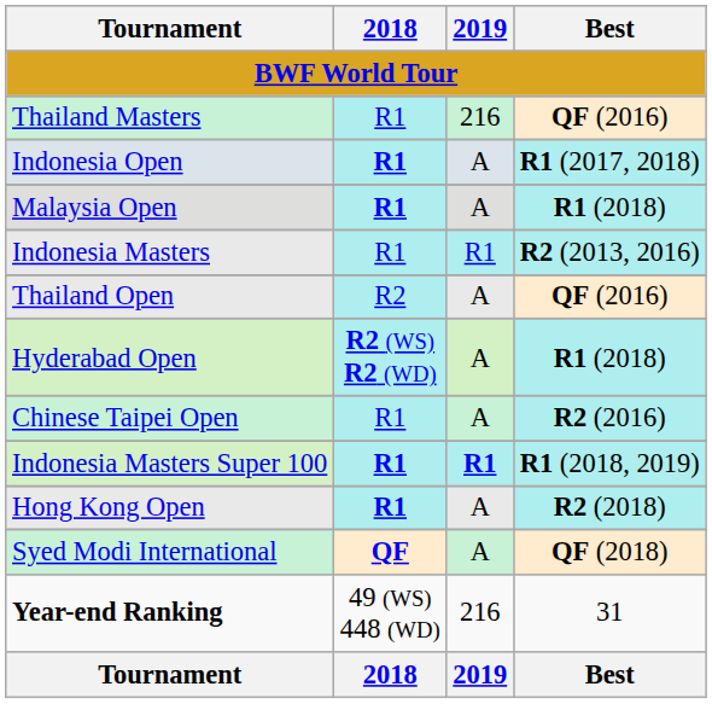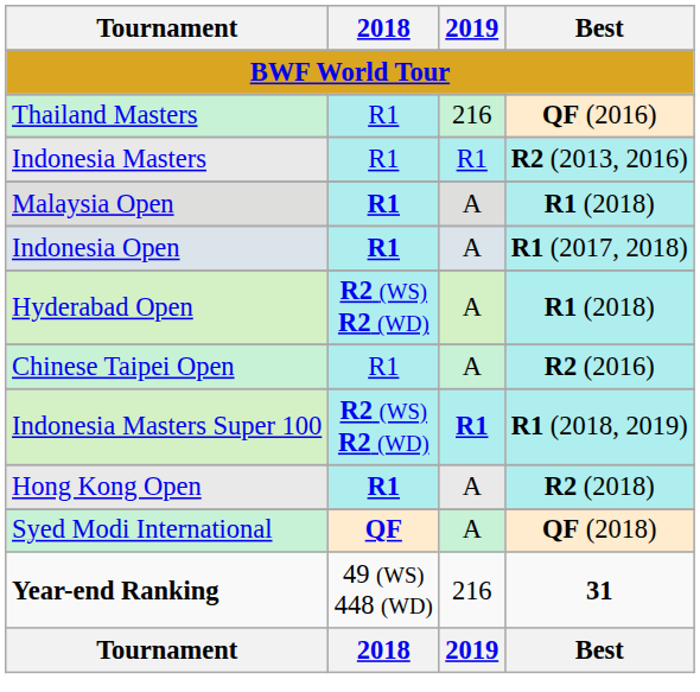 <table style='font-size: 90%; text-align:center;' class='wikitable'>
 <tr>
 <th>Tournament</th>
 <th><a href='#'>2018</a></th>
 <th><a href='#'>2019</a></th>
 <th>Best</th>
 </tr>
 <tr bgcolor=DAA520>
 <td colspan="4" align=center><strong><a href='#'>BWF World Tour</a></strong></td>
 </tr>
 <tr>
 </tr>
 <tr bgcolor=#C7F2D5>
 <td align=left> <a href='#'>Thailand Masters</a></td>
 <td bgcolor=AFEEEE><a href='#'>R1</a></td>
 <td align=center>216</td>
 <td bgcolor=FFEBCD><strong>QF</strong> (2016)</td>
 </tr>
 <tr>
 </tr>
-<tr bgcolor=#DAE4EA>
-<td align=left> <a href='#'>Indonesia Open</a></td>
-<td bgcolor=AFEEEE><a href='#'><strong>R1</strong></a></td>
-<td>A</td>
-<td bgcolor=AFEEEE><strong>R1</strong> (2017, 2018)</td>
+<tr bgcolor=#E9E9E9>
+<td align=left> <a href='#'>Indonesia Masters</a></td>
+<td bgcolor=AFEEEE><a href='#'>R1</a></td>
+<td bgcolor=AFEEEE><a href='#'>R1</a></td>
+<td bgcolor=AFEEEE><strong>R2</strong> (2013, 2016)</td>
 </tr>
 <tr>
 </tr>
 <tr bgcolor=#DEDEDC>
 <td align=left> <a href='#'>Malaysia Open</a></td>
 <td bgcolor=AFEEEE><a href='#'><strong>R1</strong></a></td>
 <td>A</td>
 <td bgcolor=AFEEEE><strong>R1</strong> (2018)</td>
 </tr>
 <tr>
 </tr>
-<tr bgcolor=#E9E9E9>
-<td align=left> <a href='#'>Indonesia Masters</a></td>
-<td bgcolor=AFEEEE><a href='#'>R1</a></td>
-<td bgcolor=AFEEEE><a href='#'>R1</a></td>
-<td bgcolor=AFEEEE><strong>R2</strong> (2013, 2016)</td>
+<tr bgcolor=#DAE4EA>
+<td align=left> <a href='#'>Indonesia Open</a></td>
+<td bgcolor=AFEEEE><a href='#'><strong>R1</strong></a></td>
+<td>A</td>
+<td bgcolor=AFEEEE><strong>R1</strong> (2017, 2018)</td>
 </tr>
 <tr>
-</tr>
-<tr bgcolor=#E9E9E9>
-<td align=left> <a href='#'>Thailand Open</a></td>
-<td bgcolor=AFEEEE><a href='#'>R2</a></td>
-<td>A</td>
-<td bgcolor=FFEBCD><strong>QF</strong> (2016)</td>
 </tr>
 <tr>
 </tr>
 <tr bgcolor=#D4F1C5>
 <td align=left> <a href='#'>Hyderabad Open</a></td>
 <td bgcolor=AFEEEE><a href='#'><strong>R2</strong> <small>(WS)</small></a><br> <a href='#'><strong>R2</strong> <small>(WD)</small></a></td>
 <td>A</td>
 <td bgcolor=AFEEEE><strong>R1</strong> (2018)</td>
 </tr>
 <tr>
 </tr>
 <tr bgcolor=#C7F2D5>
 <td align=left> <a href='#'>Chinese Taipei Open</a></td>
 <td bgcolor=AFEEEE><a href='#'>R1</a></td>
 <td>A</td>
 <td bgcolor=AFEEEE><strong>R2</strong> (2016)</td>
 </tr>
 <tr>
 </tr>
 <tr bgcolor=#D4F1C5>
 <td align=left> <a href='#'>Indonesia Masters Super 100</a></td>
-<td bgcolor=AFEEEE><a href='#'><strong>R1</strong></a></td>
+<td bgcolor=AFEEEE><a href='#'><strong>R2</strong> <small>(WS)</small></a><br> <a href='#'><strong>R2</strong> <small>(WD)</small></a></td>
 <td bgcolor=AFEEEE><a href='#'><strong>R1</strong></a></td>
 <td bgcolor=AFEEEE><strong>R1</strong> (2018, 2019)</td>
 </tr>
 <tr>
 </tr>
 <tr bgcolor=#E9E9E9>
 <td align=left> <a href='#'>Hong Kong Open</a></td>
 <td bgcolor=AFEEEE><a href='#'><strong>R1</strong></a></td>
 <td>A</td>
 <td bgcolor=AFEEEE><strong>R2</strong> (2018)</td>
 </tr>
 <tr>
 </tr>
 <tr bgcolor=#C7F2D5>
 <td align=left> <a href='#'>Syed Modi International</a></td>
 <td bgcolor=FFEBCD><a href='#'><strong>QF</strong></a></td>
 <td>A</td>
 <td bgcolor=FFEBCD><strong>QF</strong> (2018)</td>
 </tr>
 <tr>
 <td align=left><strong>Year-end Ranking</strong></td>
 <td align=center>49 <small>(WS)</small> <br> 448 <small>(WD)</small></td>
 <td align=center>216</td>
-<td align=center>31</td>
+<td align=center><strong>31</strong></td>
 </tr>
 <tr>
 <th>Tournament</th>
 <th><a href='#'>2018</a></th>
 <th><a href='#'>2019</a></th>
 <th>Best</th>
 </tr>
 </table>
